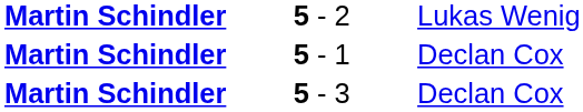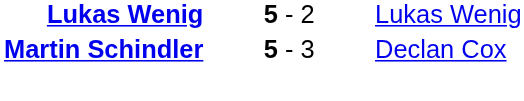 <table style="text-align:center">
 <tr>
 <th width=223></th>
 <th width=100></th>
 <th width=223></th>
 </tr>
 <tr>
-<td align=right><strong><a href='#'>Martin Schindler</a></strong> </td>
+<td align=right><strong><a href='#'>Lukas Wenig</a></strong> </td>
 <td><strong>5</strong> - 2</td>
 <td align=left> <a href='#'>Lukas Wenig</a></td>
-</tr>
-<tr>
-<td align=right><strong><a href='#'>Martin Schindler</a></strong> </td>
-<td><strong>5</strong> - 1</td>
-<td align=left> <a href='#'>Declan Cox</a></td>
 </tr>
 <tr>
 <td align=right><strong><a href='#'>Martin Schindler</a></strong> </td>
 <td><strong>5</strong> - 3</td>
 <td align=left> <a href='#'>Declan Cox</a></td>
 </tr>
 </table>
